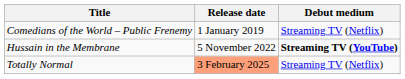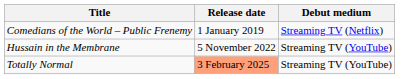 <table class="wikitable sortable">
 <tr>
 <th>Title</th>
 <th>Release date</th>
 <th>Debut medium</th>
 </tr>
 <tr>
 <td><em>Comedians of the World</em> – <em>Public Frenemy</em></td>
 <td>1 January 2019</td>
 <td><a href='#'>Streaming TV</a> (<a href='#'>Netflix</a>)</td>
 </tr>
 <tr>
 <td><em>Hussain in the Membrane</em></td>
 <td>5 November 2022</td>
-<td><strong>Streaming TV (<a href='#'>YouTube</a>)</strong></td>
+<td>Streaming TV (<a href='#'>YouTube</a>)</td>
 </tr>
 <tr>
 <td><em>Totally Normal</em></td>
 <td style="background: lightsalmon;">3 February 2025</td>
-<td><a href='#'>Streaming TV</a> (<a href='#'>Netflix</a>)</td>
+<td>Streaming TV (YouTube)</td>
 </tr>
 </table>
